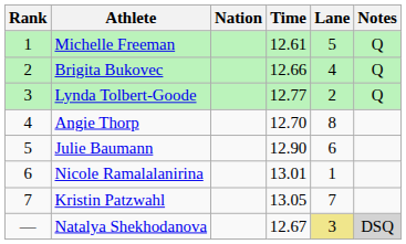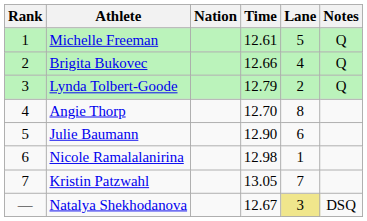 <table class="wikitable sortable" style="text-align:center">
 <tr>
 <th>Rank</th>
 <th>Athlete</th>
 <th>Nation</th>
 <th>Time</th>
 <th>Lane</th>
 <th>Notes</th>
 </tr>
 <tr style="background:#bbf3bb;">
 <td>1</td>
 <td align=left><a href='#'>Michelle Freeman</a></td>
 <td align=left></td>
 <td>12.61</td>
 <td align="center">5</td>
 <td align="center">Q</td>
 </tr>
 <tr style="background:#bbf3bb;">
 <td>2</td>
 <td align=left><a href='#'>Brigita Bukovec</a></td>
 <td align=left></td>
 <td>12.66</td>
 <td align="center">4</td>
 <td align="center">Q</td>
 </tr>
 <tr style="background:#bbf3bb;">
 <td>3</td>
 <td align=left><a href='#'>Lynda Tolbert-Goode</a></td>
 <td align=left></td>
-<td>12.77</td>
+<td>12.79</td>
 <td align="center">2</td>
 <td align="center">Q</td>
 </tr>
 <tr>
 <td>4</td>
 <td align=left><a href='#'>Angie Thorp</a></td>
 <td align=left></td>
 <td>12.70</td>
 <td align="center">8</td>
 <td></td>
 </tr>
 <tr>
 <td>5</td>
 <td align=left><a href='#'>Julie Baumann</a></td>
 <td align=left></td>
 <td>12.90</td>
 <td align="center">6</td>
 <td></td>
 </tr>
 <tr>
 <td>6</td>
 <td align=left><a href='#'>Nicole Ramalalanirina</a></td>
 <td align=left></td>
-<td>13.01</td>
+<td>12.98</td>
 <td align="center">1</td>
 <td></td>
 </tr>
 <tr>
 <td>7</td>
 <td align=left><a href='#'>Kristin Patzwahl</a></td>
 <td align=left></td>
 <td>13.05</td>
 <td align="center">7</td>
 <td></td>
 </tr>
 <tr>
 <td>—</td>
 <td align=left><a href='#'>Natalya Shekhodanova</a></td>
 <td align=left></td>
 <td>12.67</td>
 <td style="background: khaki;">3</td>
-<td align="center" style="background: lightgrey;">DSQ</td>
+<td align="center">DSQ</td>
 </tr>
 </table>
